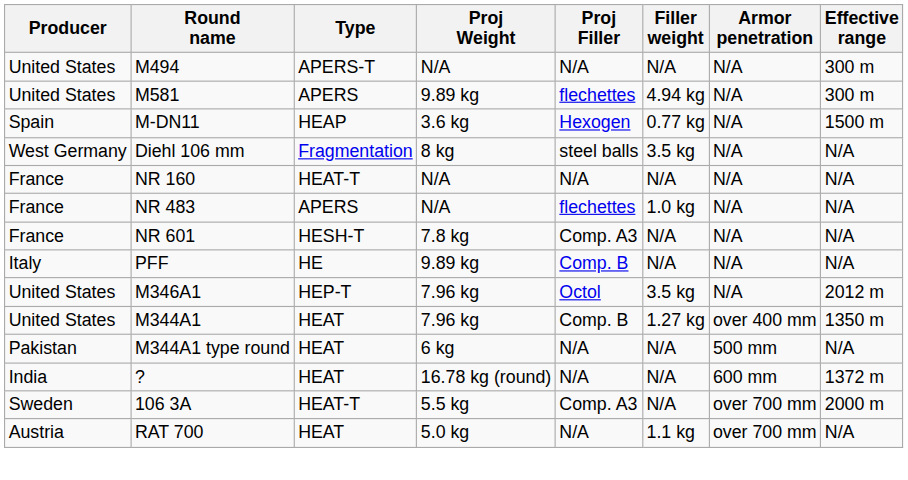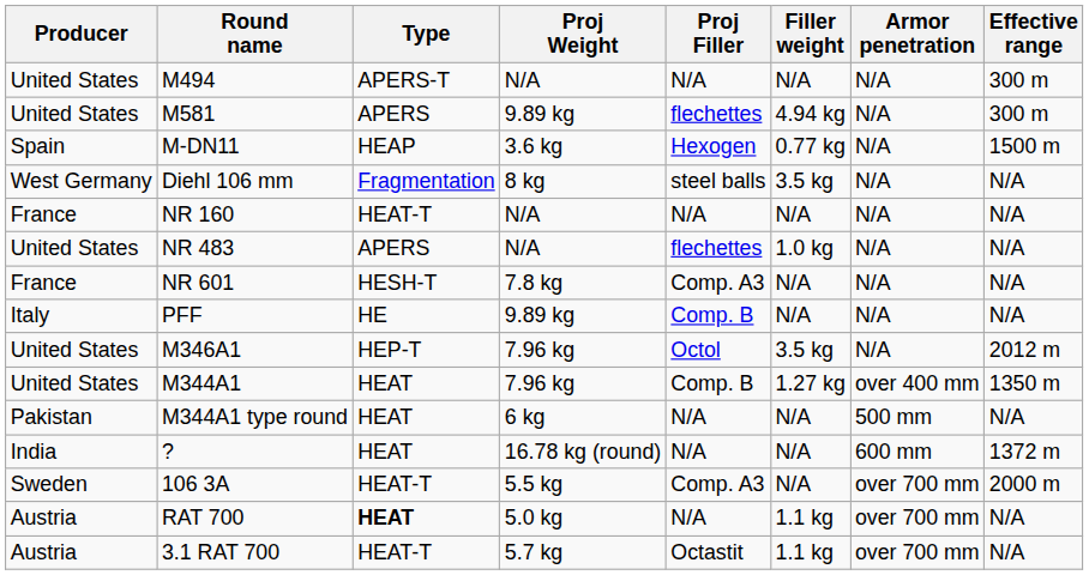 <table class=wikitable>
 <tr>
 <th>Producer</th>
 <th>Round <br> name</th>
 <th>Type</th>
 <th>Proj <br> Weight</th>
 <th>Proj <br> Filler</th>
 <th>Filler <br> weight</th>
 <th>Armor <br> penetration</th>
 <th>Effective <br> range</th>
 </tr>
 <tr>
 <td>United States</td>
 <td>M494</td>
 <td>APERS-T</td>
 <td>N/A</td>
 <td>N/A</td>
 <td>N/A</td>
 <td>N/A</td>
 <td>300 m</td>
 </tr>
 <tr>
 <td>United States</td>
 <td>M581</td>
 <td>APERS</td>
 <td>9.89 kg</td>
 <td><a href='#'>flechettes</a></td>
 <td>4.94 kg</td>
 <td>N/A</td>
 <td>300 m</td>
 </tr>
 <tr>
 <td>Spain</td>
 <td>M-DN11</td>
 <td>HEAP</td>
 <td>3.6 kg</td>
 <td><a href='#'>Hexogen</a></td>
 <td>0.77 kg</td>
 <td>N/A</td>
 <td>1500 m</td>
 </tr>
 <tr>
 <td>West Germany</td>
 <td>Diehl 106 mm</td>
 <td><a href='#'>Fragmentation</a></td>
 <td>8 kg</td>
 <td>steel balls</td>
 <td>3.5 kg</td>
 <td>N/A</td>
 <td>N/A</td>
 </tr>
 <tr>
 <td>France</td>
 <td>NR 160</td>
 <td>HEAT-T</td>
 <td>N/A</td>
 <td>N/A</td>
 <td>N/A</td>
 <td>N/A</td>
 <td>N/A</td>
 </tr>
 <tr>
-<td>France</td>
+<td>United States</td>
 <td>NR 483</td>
 <td>APERS</td>
 <td>N/A</td>
 <td><a href='#'>flechettes</a></td>
 <td>1.0 kg</td>
 <td>N/A</td>
 <td>N/A</td>
 </tr>
 <tr>
 <td>France</td>
 <td>NR 601</td>
 <td>HESH-T</td>
 <td>7.8 kg</td>
 <td>Comp. A3</td>
 <td>N/A</td>
 <td>N/A</td>
 <td>N/A</td>
 </tr>
 <tr>
 <td>Italy</td>
 <td>PFF</td>
 <td>HE</td>
 <td>9.89 kg</td>
 <td><a href='#'>Comp. B</a></td>
 <td>N/A</td>
 <td>N/A</td>
 <td>N/A</td>
 </tr>
 <tr>
 <td>United States</td>
 <td>M346A1</td>
 <td>HEP-T</td>
 <td>7.96 kg</td>
 <td><a href='#'>Octol</a></td>
 <td>3.5 kg</td>
 <td>N/A</td>
 <td>2012 m</td>
 </tr>
 <tr>
 <td>United States</td>
 <td>M344A1</td>
 <td>HEAT</td>
 <td>7.96 kg</td>
 <td>Comp. B</td>
 <td>1.27 kg</td>
 <td>over 400 mm</td>
 <td>1350 m</td>
 </tr>
 <tr>
 <td>Pakistan</td>
 <td>M344A1 type round</td>
 <td>HEAT</td>
 <td>6 kg</td>
 <td>N/A</td>
 <td>N/A</td>
 <td>500 mm</td>
 <td>N/A</td>
 </tr>
 <tr>
 <td>India</td>
 <td>?</td>
 <td>HEAT</td>
 <td>16.78 kg (round)</td>
 <td>N/A</td>
 <td>N/A</td>
 <td>600 mm</td>
 <td>1372 m</td>
 </tr>
 <tr>
 <td>Sweden</td>
 <td>106 3A</td>
 <td>HEAT-T</td>
 <td>5.5 kg</td>
 <td>Comp. A3</td>
 <td>N/A</td>
 <td>over 700 mm</td>
 <td>2000 m</td>
 </tr>
 <tr>
 <td>Austria</td>
 <td>RAT 700</td>
-<td>HEAT</td>
+<td><strong>HEAT</strong></td>
 <td>5.0 kg</td>
 <td>N/A</td>
 <td>1.1 kg</td>
 <td>over 700 mm</td>
 <td>N/A</td>
 </tr>
+<tr>
+<td>Austria</td>
+<td>3.1 RAT 700</td>
+<td>HEAT-T</td>
+<td>5.7 kg</td>
+<td>Octastit</td>
+<td>1.1 kg</td>
+<td>over 700 mm</td>
+<td>N/A</td>
+</tr>
 </table>
